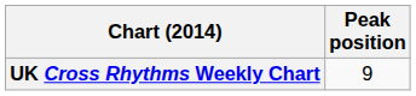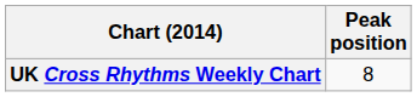 <table class="wikitable plainrowheaders" style="text-align:center">
 <tr>
 <th scope="col">Chart (2014)</th>
 <th scope="col">Peak<br> position</th>
 </tr>
 <tr>
 <th scope="row">UK <a href='#'><em> Cross Rhythms</em> Weekly Chart</a></th>
-<td>9</td>
+<td>8</td>
 </tr>
 </table>
